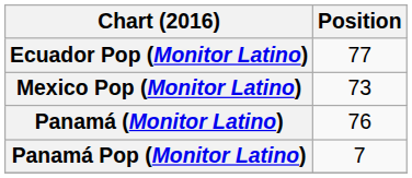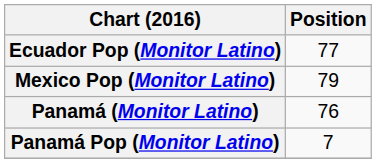 <table class="wikitable sortable plainrowheaders" style="text-align:center;">
 <tr>
 <th scope="col">Chart (2016)</th>
 <th scope="col">Position</th>
 </tr>
 <tr>
 <th scope="row">Ecuador Pop (<em><a href='#'>Monitor Latino</a></em>)</th>
 <td>77</td>
 </tr>
 <tr>
 <th scope="row">Mexico Pop (<em><a href='#'>Monitor Latino</a></em>)</th>
-<td>73</td>
+<td>79</td>
 </tr>
 <tr>
 <th scope="row">Panamá (<em><a href='#'>Monitor Latino</a></em>)</th>
 <td>76</td>
 </tr>
 <tr>
 <th scope="row">Panamá Pop (<em><a href='#'>Monitor Latino</a></em>)</th>
 <td>7</td>
 </tr>
 <tr>
 </tr>
 </table>
